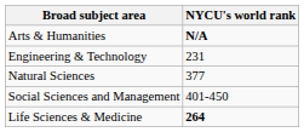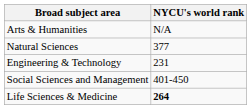 <table class="wikitable sortable">
 <tr>
 <th>Broad subject area</th>
 <th>NYCU's world rank</th>
 </tr>
 <tr>
 <td>Arts & Humanities</td>
-<td><strong>N/A</strong></td>
+<td>N/A</td>
+</tr>
+<tr>
+<td>Natural Sciences</td>
+<td>377</td>
 </tr>
 <tr>
 <td>Engineering & Technology</td>
 <td>231</td>
-</tr>
-<tr>
-<td>Natural Sciences</td>
-<td>377</td>
 </tr>
 <tr>
 <td>Social Sciences and Management</td>
 <td>401-450</td>
 </tr>
 <tr>
 <td>Life Sciences & Medicine</td>
 <td><strong>264</strong></td>
 </tr>
 </table>
